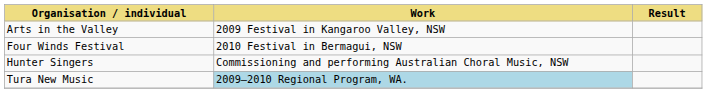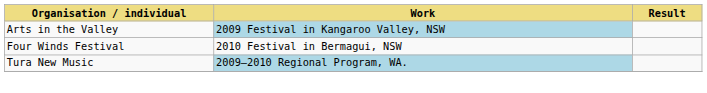 <table class="wikitable" width=100%>
 <tr>
 <th style="width:30%;background:#EEDD82;">Organisation / individual</th>
 <th style="width:60%;background:#EEDD82;">Work</th>
 <th style="width:10%;background:#EEDD82;">Result<br></th>
 </tr>
 <tr>
 <td>Arts in the Valley</td>
-<td>2009 Festival in Kangaroo Valley, NSW</td>
+<td style="background: lightblue;">2009 Festival in Kangaroo Valley, NSW</td>
 <td></td>
 </tr>
 <tr>
 <td>Four Winds Festival</td>
 <td>2010 Festival in Bermagui, NSW</td>
-<td></td>
-</tr>
-<tr>
-<td>Hunter Singers</td>
-<td>Commissioning and performing Australian Choral Music, NSW</td>
 <td></td>
 </tr>
 <tr>
 <td>Tura New Music</td>
 <td style="background: lightblue;">2009–2010 Regional Program, WA.</td>
 <td></td>
 </tr>
 <tr>
 </tr>
 </table>
